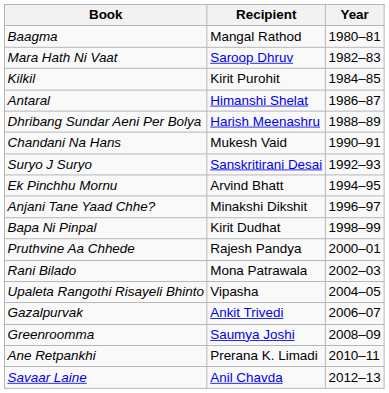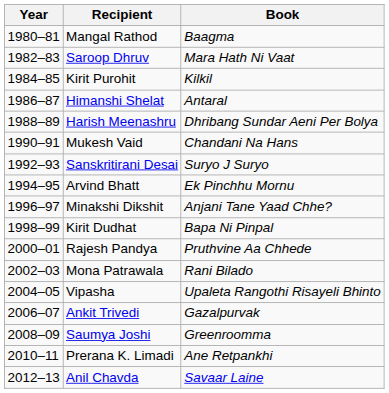 <table class="wikitable">
 <tr>
+<th>Year</th>
+<th>Recipient</th>
 <th>Book</th>
-<th>Recipient</th>
-<th>Year</th>
 </tr>
 <tr>
+<td>1980–81</td>
+<td>Mangal Rathod</td>
 <td><em>Baagma</em></td>
-<td>Mangal Rathod</td>
-<td>1980–81</td>
 </tr>
 <tr>
+<td>1982–83</td>
+<td><a href='#'>Saroop Dhruv</a></td>
 <td><em>Mara Hath Ni Vaat</em></td>
-<td><a href='#'>Saroop Dhruv</a></td>
-<td>1982–83</td>
 </tr>
 <tr>
+<td>1984–85</td>
+<td>Kirit Purohit</td>
 <td><em>Kilkil</em></td>
-<td>Kirit Purohit</td>
-<td>1984–85</td>
 </tr>
 <tr>
+<td>1986–87</td>
+<td><a href='#'>Himanshi Shelat</a></td>
 <td><em>Antaral</em></td>
-<td><a href='#'>Himanshi Shelat</a></td>
-<td>1986–87</td>
 </tr>
 <tr>
+<td>1988–89</td>
+<td><a href='#'>Harish Meenashru</a></td>
 <td><em>Dhribang Sundar Aeni Per Bolya</em></td>
-<td><a href='#'>Harish Meenashru</a></td>
-<td>1988–89</td>
 </tr>
 <tr>
+<td>1990–91</td>
+<td>Mukesh Vaid</td>
 <td><em>Chandani Na Hans</em></td>
-<td>Mukesh Vaid</td>
-<td>1990–91</td>
 </tr>
 <tr>
+<td>1992–93</td>
+<td><a href='#'>Sanskritirani Desai</a></td>
 <td><em>Suryo J Suryo</em></td>
-<td><a href='#'>Sanskritirani Desai</a></td>
-<td>1992–93</td>
 </tr>
 <tr>
+<td>1994–95</td>
+<td>Arvind Bhatt</td>
 <td><em>Ek Pinchhu Mornu</em></td>
-<td>Arvind Bhatt</td>
-<td>1994–95</td>
 </tr>
 <tr>
+<td>1996–97</td>
+<td>Minakshi Dikshit</td>
 <td><em>Anjani Tane Yaad Chhe?</em></td>
-<td>Minakshi Dikshit</td>
-<td>1996–97</td>
 </tr>
 <tr>
+<td>1998–99</td>
+<td>Kirit Dudhat</td>
 <td><em>Bapa Ni Pinpal</em></td>
-<td>Kirit Dudhat</td>
-<td>1998–99</td>
 </tr>
 <tr>
+<td>2000–01</td>
+<td>Rajesh Pandya</td>
 <td><em>Pruthvine Aa Chhede</em></td>
-<td>Rajesh Pandya</td>
-<td>2000–01</td>
 </tr>
 <tr>
+<td>2002–03</td>
+<td>Mona Patrawala</td>
 <td><em>Rani Bilado</em></td>
-<td>Mona Patrawala</td>
-<td>2002–03</td>
 </tr>
 <tr>
+<td>2004–05</td>
+<td>Vipasha</td>
 <td><em>Upaleta Rangothi Risayeli Bhinto</em></td>
-<td>Vipasha</td>
-<td>2004–05</td>
 </tr>
 <tr>
+<td>2006–07</td>
+<td><a href='#'>Ankit Trivedi</a></td>
 <td><em>Gazalpurvak</em></td>
-<td><a href='#'>Ankit Trivedi</a></td>
-<td>2006–07</td>
 </tr>
 <tr>
+<td>2008–09</td>
+<td><a href='#'>Saumya Joshi</a></td>
 <td><em>Greenroomma</em></td>
-<td><a href='#'>Saumya Joshi</a></td>
-<td>2008–09</td>
 </tr>
 <tr>
+<td>2010–11</td>
+<td>Prerana K. Limadi</td>
 <td><em>Ane Retpankhi</em></td>
-<td>Prerana K. Limadi</td>
-<td>2010–11</td>
 </tr>
 <tr>
+<td>2012–13</td>
+<td><a href='#'>Anil Chavda</a></td>
 <td><em><a href='#'>Savaar Laine</a></em></td>
-<td><a href='#'>Anil Chavda</a></td>
-<td>2012–13</td>
 </tr>
 </table>
